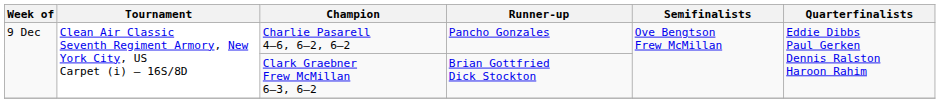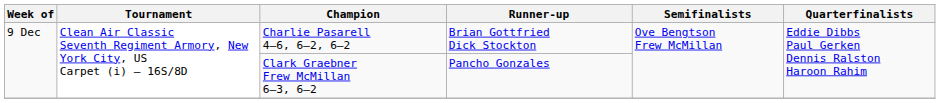 <table class="wikitable">
 <tr>
 <th style="width:55px;">Week of</th>
 <th style="width:230px;">Tournament</th>
 <th style="width:210px;">Champion</th>
 <th style="width:210px;">Runner-up</th>
 <th style="width:170px;">Semifinalists</th>
 <th style="width:170px;">Quarterfinalists</th>
 </tr>
 <tr valign=top>
 <td rowspan=2>9 Dec</td>
 <td style="background:#fff;" rowspan="2"><a href='#'>Clean Air Classic</a> <br> <a href='#'>Seventh Regiment Armory</a>, <a href='#'>New York City</a>, US <br> Carpet (i) – 16S/8D</td>
 <td> <a href='#'>Charlie Pasarell</a> <br> 4–6, 6–2, 6–2</td>
-<td> <a href='#'>Pancho Gonzales</a></td>
+<td> <a href='#'>Brian Gottfried</a> <br>  <a href='#'>Dick Stockton</a></td>
 <td rowspan=2> <a href='#'>Ove Bengtson</a> <br>  <a href='#'>Frew McMillan</a></td>
 <td rowspan=2> <a href='#'>Eddie Dibbs</a> <br>  <a href='#'>Paul Gerken</a> <br>  <a href='#'>Dennis Ralston</a> <br> <a href='#'>Haroon Rahim</a></td>
 </tr>
 <tr valign=top>
 <td> <a href='#'>Clark Graebner</a> <br>  <a href='#'>Frew McMillan</a> <br> 6–3, 6–2</td>
-<td> <a href='#'>Brian Gottfried</a> <br>  <a href='#'>Dick Stockton</a></td>
+<td> <a href='#'>Pancho Gonzales</a></td>
 </tr>
 <tr valign=top>
 </tr>
 </table>
